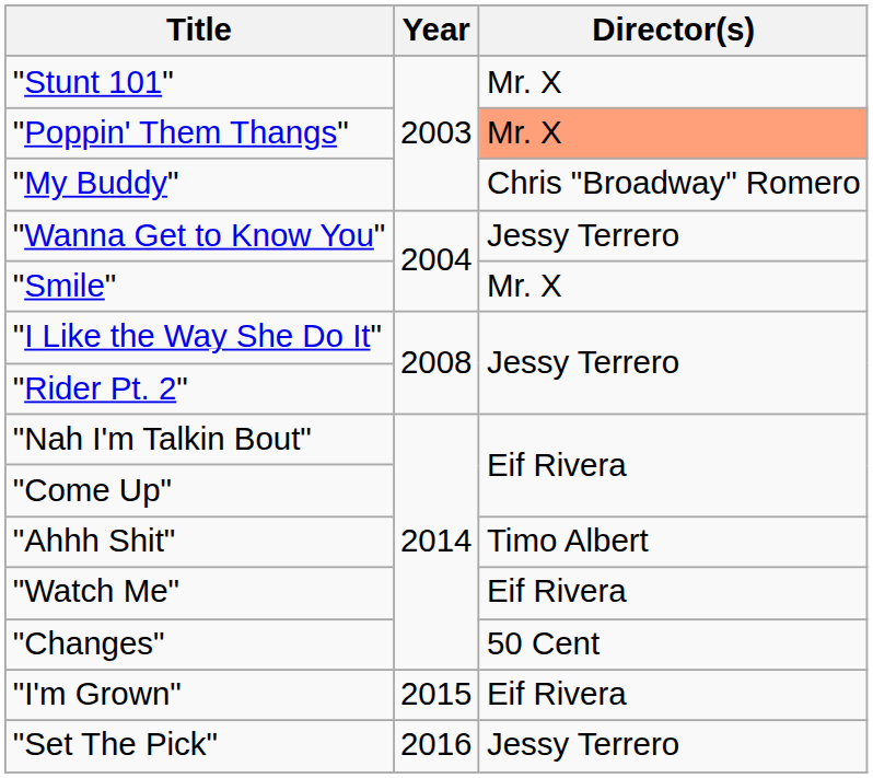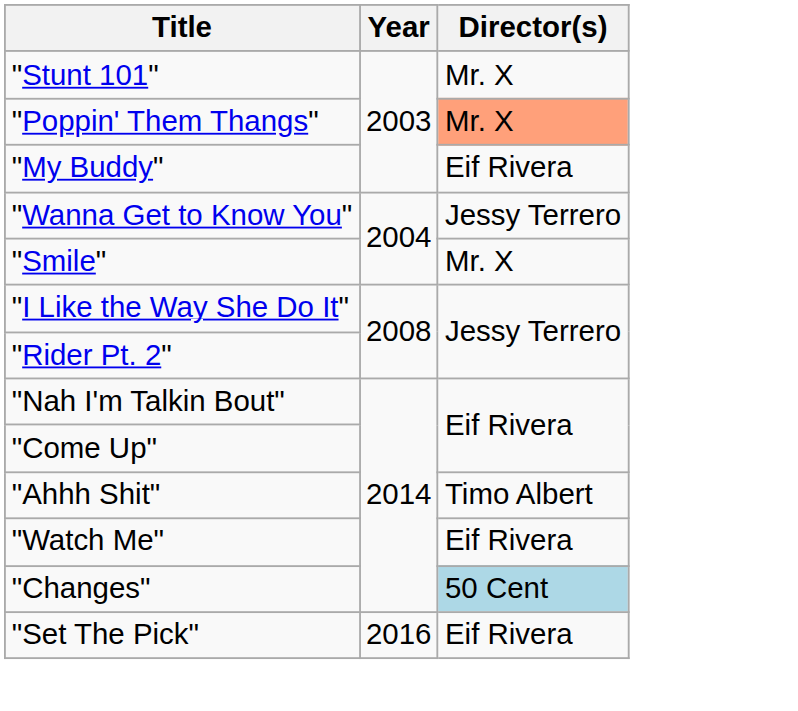 <table class="wikitable">
 <tr>
 <th>Title</th>
 <th>Year</th>
 <th>Director(s)</th>
 </tr>
 <tr>
 <td>"<a href='#'>Stunt 101</a>"</td>
 <td rowspan=3>2003</td>
 <td>Mr. X</td>
 </tr>
 <tr>
 <td>"<a href='#'>Poppin' Them Thangs</a>"</td>
 <td style="background: lightsalmon;">Mr. X</td>
 </tr>
 <tr>
 <td>"<a href='#'>My Buddy</a>"</td>
-<td>Chris "Broadway" Romero</td>
+<td>Eif Rivera</td>
 </tr>
 <tr>
 <td>"<a href='#'>Wanna Get to Know You</a>"</td>
 <td rowspan=2>2004</td>
 <td>Jessy Terrero</td>
 </tr>
 <tr>
 <td>"<a href='#'>Smile</a>"</td>
 <td>Mr. X</td>
 </tr>
 <tr>
 <td>"<a href='#'>I Like the Way She Do It</a>"</td>
 <td rowspan=2>2008</td>
 <td rowspan=2>Jessy Terrero</td>
 </tr>
 <tr>
 <td>"<a href='#'>Rider Pt. 2</a>"</td>
 </tr>
 <tr>
 <td>"Nah I'm Talkin Bout"</td>
 <td rowspan=5>2014</td>
 <td rowspan=2>Eif Rivera</td>
 </tr>
 <tr>
 <td>"Come Up"</td>
 </tr>
 <tr>
 <td>"Ahhh Shit"</td>
 <td>Timo Albert</td>
 </tr>
 <tr>
 <td>"Watch Me"</td>
 <td>Eif Rivera</td>
 </tr>
 <tr>
 <td>"Changes"</td>
-<td>50 Cent</td>
-</tr>
-<tr>
-<td>"I'm Grown"</td>
-<td>2015</td>
-<td>Eif Rivera</td>
+<td style="background: lightblue;">50 Cent</td>
 </tr>
 <tr>
 <td>"Set The Pick"</td>
 <td>2016</td>
-<td>Jessy Terrero</td>
+<td>Eif Rivera</td>
 </tr>
 </table>
